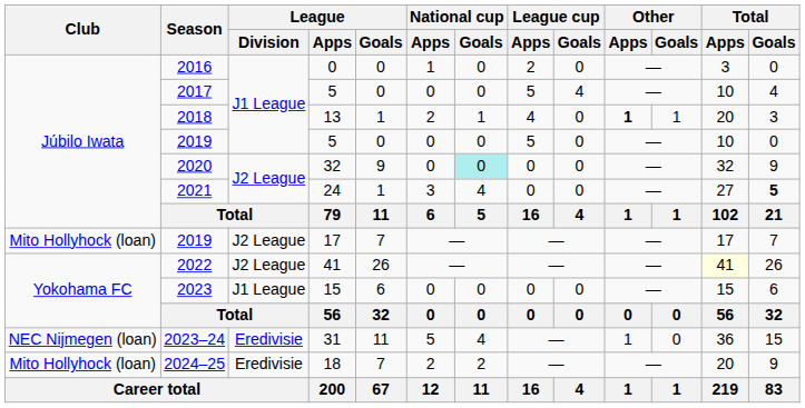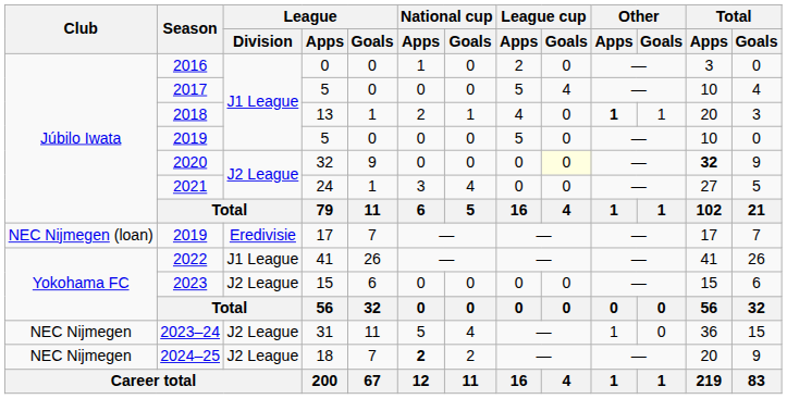 <table class="wikitable" style="text-align:center;">
 <tr>
 <th rowspan="2">Club</th>
 <th rowspan="2">Season</th>
 <th colspan="3">League</th>
 <th colspan="2">National cup</th>
 <th colspan="2">League cup</th>
 <th colspan="2">Other</th>
 <th colspan="2">Total</th>
 </tr>
 <tr>
 <th>Division</th>
 <th>Apps</th>
 <th>Goals</th>
 <th>Apps</th>
 <th>Goals</th>
 <th>Apps</th>
 <th>Goals</th>
 <th>Apps</th>
 <th>Goals</th>
 <th>Apps</th>
 <th>Goals</th>
 </tr>
 <tr>
 <td rowspan="7"><a href='#'>Júbilo Iwata</a></td>
 <td><a href='#'>2016</a></td>
 <td rowspan="4"><a href='#'>J1 League</a></td>
 <td>0</td>
 <td>0</td>
 <td>1</td>
 <td>0</td>
 <td>2</td>
 <td>0</td>
 <td colspan="2">—</td>
 <td>3</td>
 <td>0</td>
 </tr>
 <tr>
 <td><a href='#'>2017</a></td>
 <td>5</td>
 <td>0</td>
 <td>0</td>
 <td>0</td>
 <td>5</td>
 <td>4</td>
 <td colspan="2">—</td>
 <td>10</td>
 <td>4</td>
 </tr>
 <tr>
 <td><a href='#'>2018</a></td>
 <td>13</td>
 <td>1</td>
 <td>2</td>
 <td>1</td>
 <td>4</td>
 <td>0</td>
 <td><strong>1</strong></td>
 <td>1</td>
 <td>20</td>
 <td>3</td>
 </tr>
 <tr>
 <td><a href='#'>2019</a></td>
 <td>5</td>
 <td>0</td>
 <td>0</td>
 <td>0</td>
 <td>5</td>
 <td>0</td>
 <td colspan="2">—</td>
 <td>10</td>
 <td>0</td>
 </tr>
 <tr>
 <td><a href='#'>2020</a></td>
 <td rowspan="2"><a href='#'>J2 League</a></td>
 <td>32</td>
 <td>9</td>
 <td>0</td>
-<td style="background: paleturquoise;">0</td>
 <td>0</td>
 <td>0</td>
+<td style="background: lightyellow;">0</td>
 <td colspan="2">—</td>
-<td>32</td>
+<td><strong>32</strong></td>
 <td>9</td>
 </tr>
 <tr>
 <td><a href='#'>2021</a></td>
 <td>24</td>
 <td>1</td>
 <td>3</td>
 <td>4</td>
 <td>0</td>
 <td>0</td>
 <td colspan="2">—</td>
 <td>27</td>
-<td><strong>5</strong></td>
+<td>5</td>
 </tr>
 <tr>
 <th colspan="2">Total</th>
 <th>79</th>
 <th>11</th>
 <th>6</th>
 <th>5</th>
 <th>16</th>
 <th>4</th>
 <th>1</th>
 <th>1</th>
 <th>102</th>
 <th>21</th>
 </tr>
 <tr>
-<td><a href='#'>Mito Hollyhock</a> (loan)</td>
+<td><a href='#'>NEC Nijmegen</a> (loan)</td>
 <td><a href='#'>2019</a></td>
-<td>J2 League</td>
+<td><a href='#'>Eredivisie</a></td>
 <td>17</td>
 <td>7</td>
 <td colspan="2">—</td>
 <td colspan="2">—</td>
 <td colspan="2">—</td>
 <td>17</td>
 <td>7</td>
 </tr>
 <tr>
 <td rowspan="3"><a href='#'>Yokohama FC</a></td>
 <td><a href='#'>2022</a></td>
-<td>J2 League</td>
+<td>J1 League</td>
 <td>41</td>
 <td>26</td>
 <td colspan="2">—</td>
 <td colspan="2">—</td>
 <td colspan="2">—</td>
-<td style="background: lightyellow;">41</td>
+<td>41</td>
 <td>26</td>
 </tr>
 <tr>
 <td><a href='#'>2023</a></td>
-<td>J1 League</td>
+<td>J2 League</td>
 <td>15</td>
 <td>6</td>
 <td>0</td>
 <td>0</td>
 <td>0</td>
 <td>0</td>
 <td colspan="2">—</td>
 <td>15</td>
 <td>6</td>
 </tr>
 <tr>
 <th colspan="2">Total</th>
 <th>56</th>
 <th>32</th>
 <th>0</th>
 <th>0</th>
 <th>0</th>
 <th>0</th>
 <th>0</th>
 <th>0</th>
 <th>56</th>
 <th>32</th>
 </tr>
 <tr>
-<td><a href='#'>NEC Nijmegen</a> (loan)</td>
+<td>NEC Nijmegen</td>
 <td><a href='#'>2023–24</a></td>
-<td><a href='#'>Eredivisie</a></td>
+<td>J2 League</td>
 <td>31</td>
 <td>11</td>
 <td>5</td>
 <td>4</td>
 <td colspan="2">—</td>
 <td>1</td>
 <td>0</td>
 <td>36</td>
 <td>15</td>
 </tr>
 <tr>
-<td><a href='#'>Mito Hollyhock</a> (loan)</td>
+<td>NEC Nijmegen</td>
 <td><a href='#'>2024–25</a></td>
-<td>Eredivisie</td>
+<td>J2 League</td>
 <td>18</td>
 <td>7</td>
-<td>2</td>
+<td><strong>2</strong></td>
 <td>2</td>
 <td colspan="2">—</td>
 <td colspan="2">—</td>
 <td>20</td>
 <td>9</td>
 </tr>
 <tr>
 <th colspan="3">Career total</th>
 <th>200</th>
 <th>67</th>
 <th>12</th>
 <th>11</th>
 <th>16</th>
 <th>4</th>
 <th>1</th>
 <th>1</th>
 <th>219</th>
 <th>83</th>
 </tr>
 </table>
